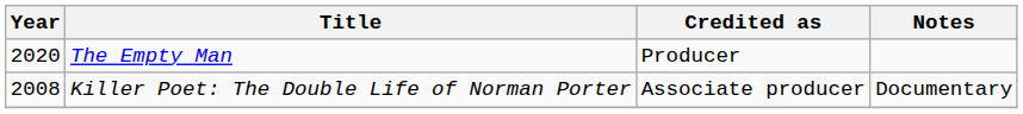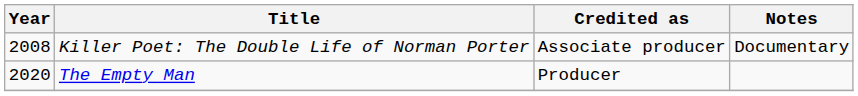 <table class="wikitable">
 <tr>
 <th>Year</th>
 <th>Title</th>
 <th>Credited as</th>
 <th>Notes</th>
 </tr>
 <tr>
+<td rowspan=1 style="text-align:center;">2008</td>
+<td style="text-align:left;"><em>Killer Poet: The Double Life of Norman Porter</em></td>
+<td style="text-align:left;">Associate producer</td>
+<td style="text-align:left;">Documentary</td>
+</tr>
+<tr>
 <td rowspan=1 style="text-align:center;">2020</td>
 <td style="text-align:left;"><em><a href='#'>The Empty Man</a></em></td>
 <td style="text-align:left;">Producer</td>
 <td style="text-align:left;"></td>
 </tr>
 <tr>
-<td rowspan=1 style="text-align:center;">2008</td>
-<td style="text-align:left;"><em>Killer Poet: The Double Life of Norman Porter</em></td>
-<td style="text-align:left;">Associate producer</td>
-<td style="text-align:left;">Documentary</td>
-</tr>
-<tr>
 </tr>
 </table>
